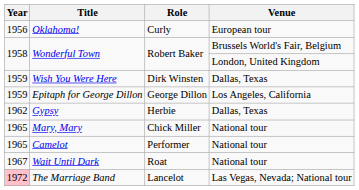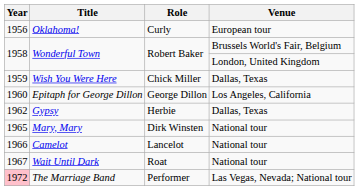 <table class="wikitable sortable">
 <tr>
 <th>Year</th>
 <th>Title</th>
 <th>Role</th>
 <th class="unsortable">Venue</th>
 </tr>
 <tr>
 <td>1956</td>
 <td><em><a href='#'>Oklahoma!</a></em></td>
 <td>Curly</td>
 <td>European tour</td>
 </tr>
 <tr>
 <td rowspan=2>1958</td>
 <td rowspan=2><em><a href='#'>Wonderful Town</a></em></td>
 <td rowspan=2>Robert Baker</td>
 <td>Brussels World's Fair, Belgium</td>
 </tr>
 <tr>
 <td>London, United Kingdom</td>
 </tr>
 <tr>
 <td>1959</td>
 <td><em><a href='#'>Wish You Were Here</a></em></td>
-<td>Dirk Winsten</td>
+<td>Chick Miller</td>
 <td>Dallas, Texas</td>
 </tr>
 <tr>
-<td>1959</td>
+<td>1960</td>
 <td><em>Epitaph for George Dillon</em></td>
 <td>George Dillon</td>
 <td>Los Angeles, California</td>
 </tr>
 <tr>
 <td>1962</td>
 <td><em><a href='#'>Gypsy</a></em></td>
 <td>Herbie</td>
 <td>Dallas, Texas</td>
 </tr>
 <tr>
 <td>1965</td>
 <td><em><a href='#'>Mary, Mary</a></em></td>
-<td>Chick Miller</td>
+<td>Dirk Winsten</td>
 <td>National tour</td>
 </tr>
 <tr>
-<td>1965</td>
+<td>1966</td>
 <td><em><a href='#'>Camelot</a></em></td>
-<td>Performer</td>
+<td>Lancelot</td>
 <td>National tour</td>
 </tr>
 <tr>
 <td>1967</td>
 <td><em><a href='#'>Wait Until Dark</a></em></td>
 <td>Roat</td>
 <td>National tour</td>
 </tr>
 <tr>
 <td style="background: pink;">1972</td>
 <td><em>The Marriage Band</em></td>
-<td>Lancelot</td>
+<td>Performer</td>
 <td>Las Vegas, Nevada; National tour</td>
 </tr>
 </table>
